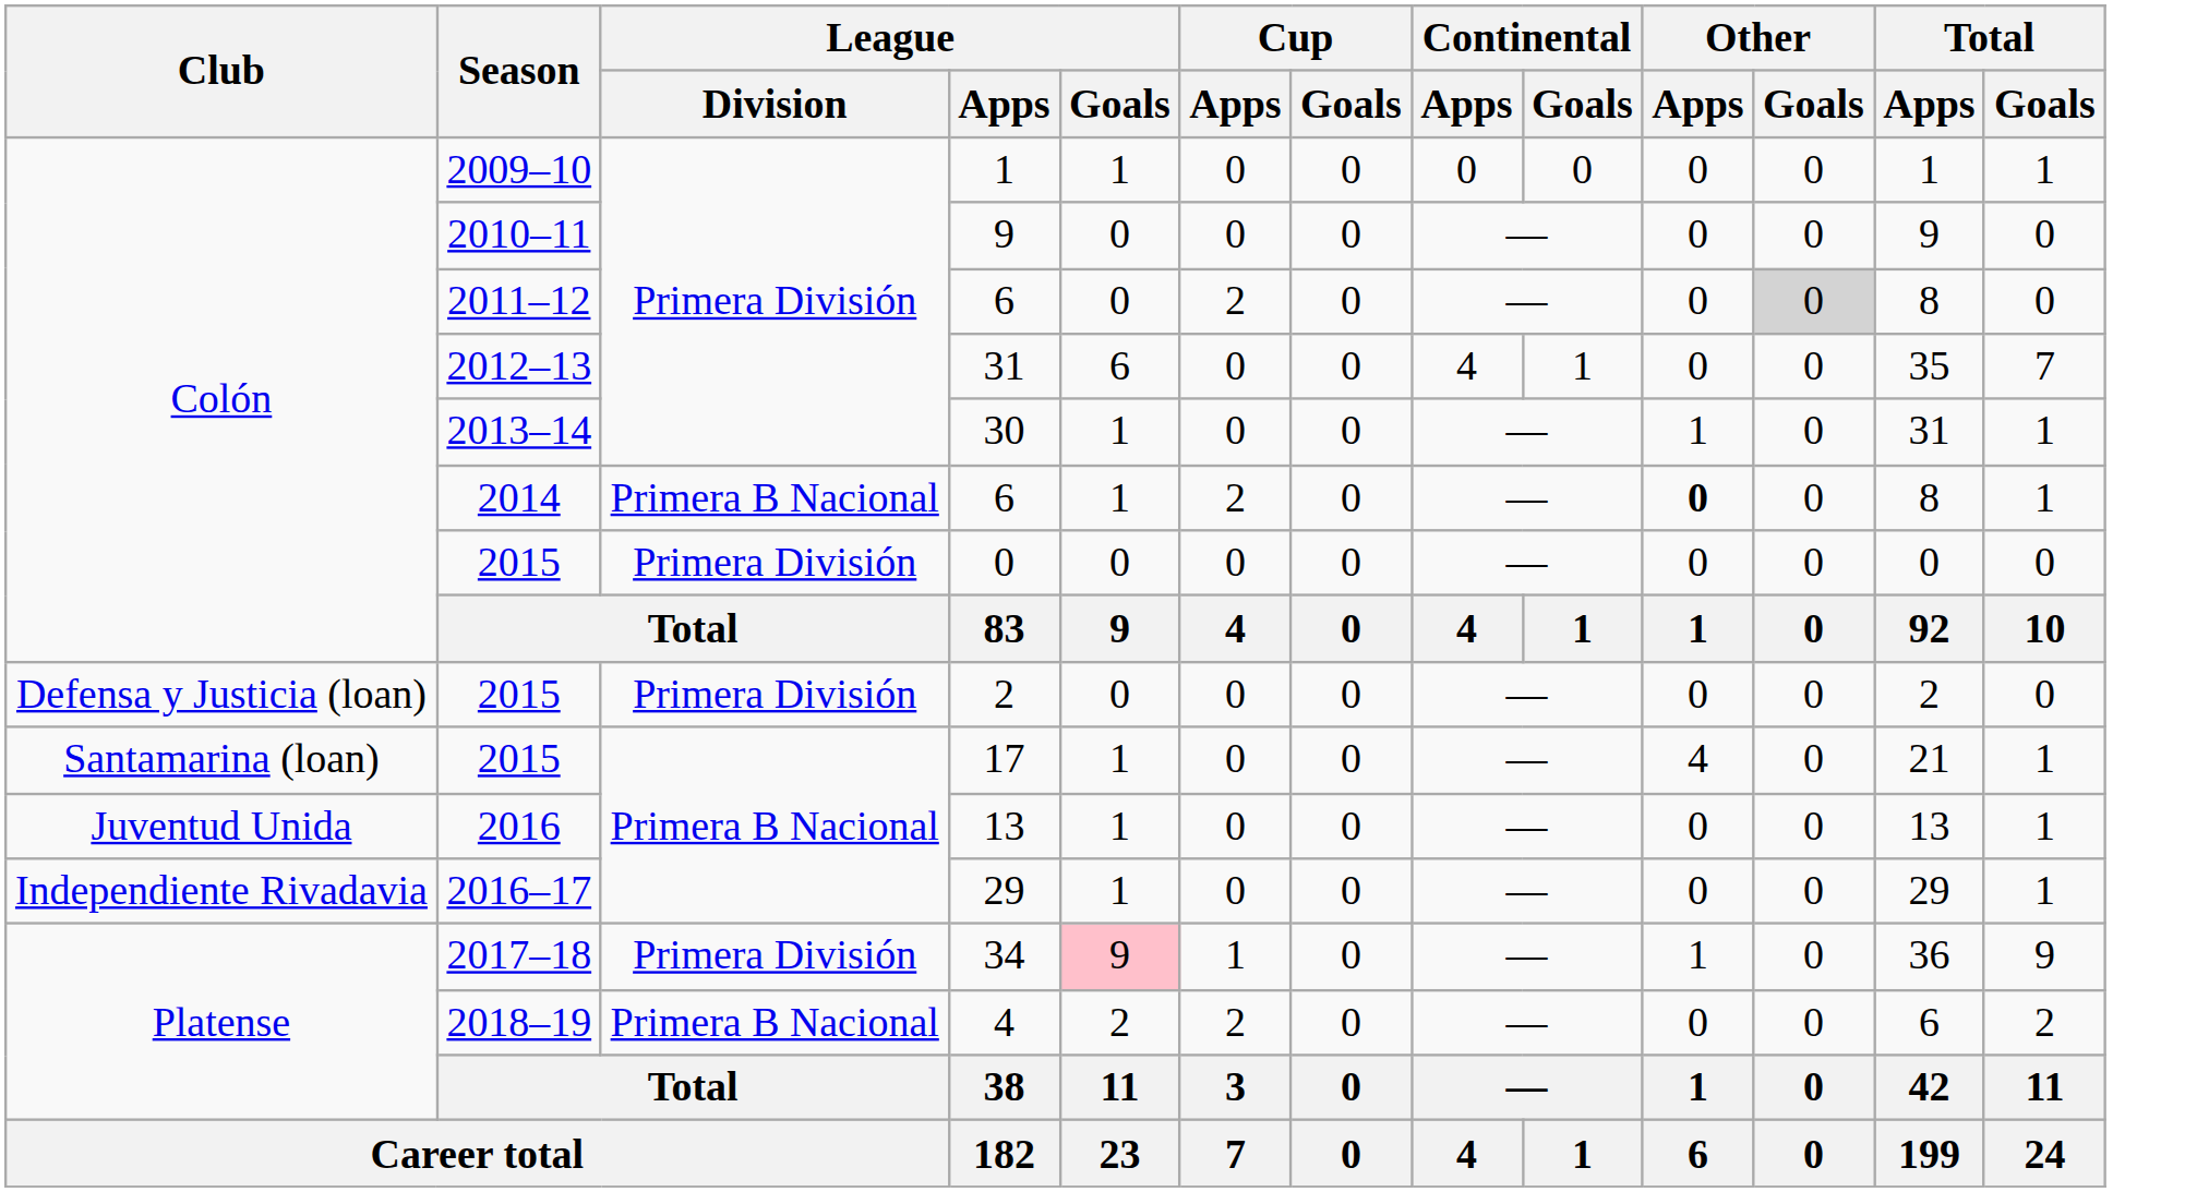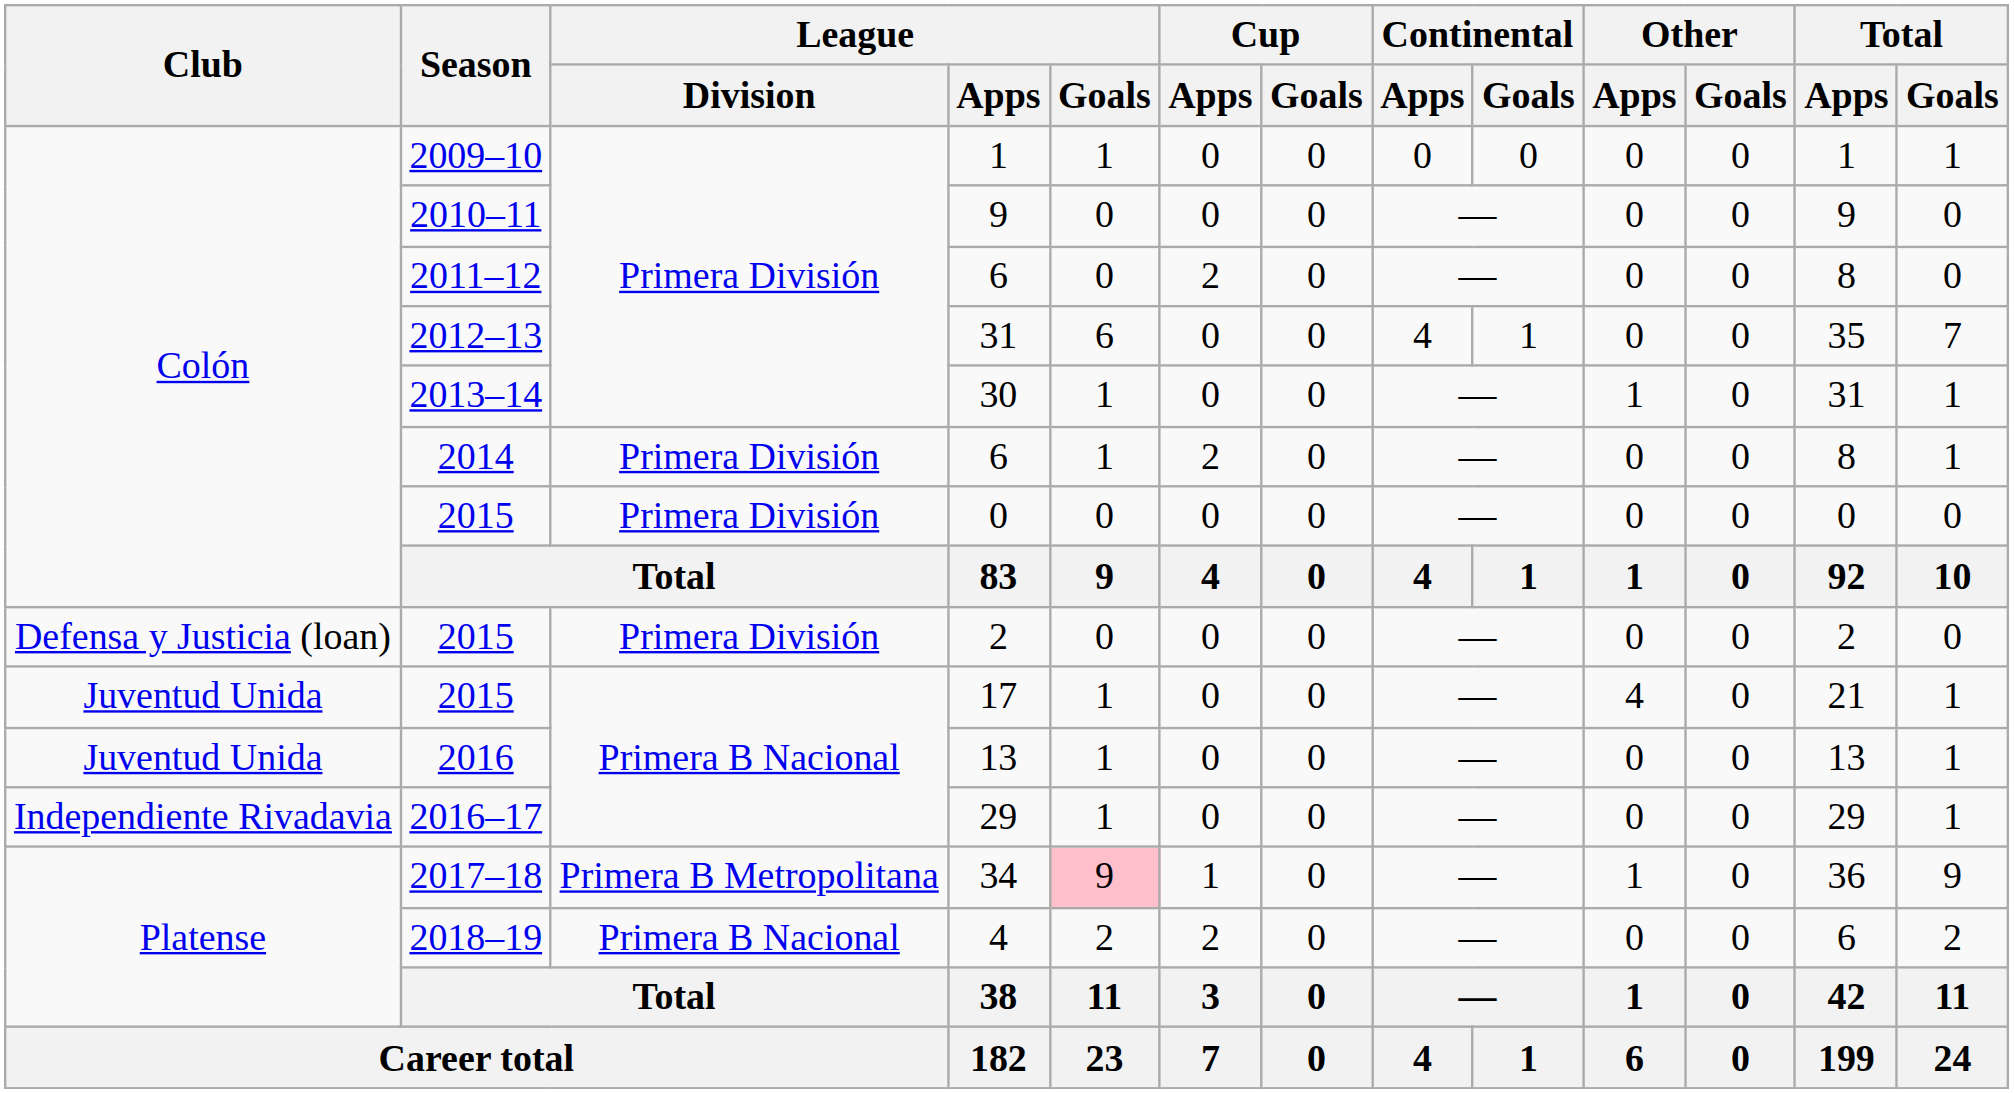 <table class="wikitable" style="text-align:center">
 <tr>
 <th rowspan="2">Club</th>
 <th rowspan="2">Season</th>
 <th colspan="3">League</th>
 <th colspan="2">Cup</th>
 <th colspan="2">Continental</th>
 <th colspan="2">Other</th>
 <th colspan="2">Total</th>
 </tr>
 <tr>
 <th>Division</th>
 <th>Apps</th>
 <th>Goals</th>
 <th>Apps</th>
 <th>Goals</th>
 <th>Apps</th>
 <th>Goals</th>
 <th>Apps</th>
 <th>Goals</th>
 <th>Apps</th>
 <th>Goals</th>
 </tr>
 <tr>
 <td rowspan="8"><a href='#'>Colón</a></td>
 <td><a href='#'>2009–10</a></td>
 <td rowspan="5"><a href='#'>Primera División</a></td>
 <td>1</td>
 <td>1</td>
 <td>0</td>
 <td>0</td>
 <td>0</td>
 <td>0</td>
 <td>0</td>
 <td>0</td>
 <td>1</td>
 <td>1</td>
 </tr>
 <tr>
 <td><a href='#'>2010–11</a></td>
 <td>9</td>
 <td>0</td>
 <td>0</td>
 <td>0</td>
 <td colspan="2">—</td>
 <td>0</td>
 <td>0</td>
 <td>9</td>
 <td>0</td>
 </tr>
 <tr>
 <td><a href='#'>2011–12</a></td>
 <td>6</td>
 <td>0</td>
 <td>2</td>
 <td>0</td>
 <td colspan="2">—</td>
 <td>0</td>
-<td style="background: lightgrey;">0</td>
+<td>0</td>
 <td>8</td>
 <td>0</td>
 </tr>
 <tr>
 <td><a href='#'>2012–13</a></td>
 <td>31</td>
 <td>6</td>
 <td>0</td>
 <td>0</td>
 <td>4</td>
 <td>1</td>
 <td>0</td>
 <td>0</td>
 <td>35</td>
 <td>7</td>
 </tr>
 <tr>
 <td><a href='#'>2013–14</a></td>
 <td>30</td>
 <td>1</td>
 <td>0</td>
 <td>0</td>
 <td colspan="2">—</td>
 <td>1</td>
 <td>0</td>
 <td>31</td>
 <td>1</td>
 </tr>
 <tr>
 <td><a href='#'>2014</a></td>
-<td rowspan="1"><a href='#'>Primera B Nacional</a></td>
+<td rowspan="1"><a href='#'>Primera División</a></td>
 <td>6</td>
 <td>1</td>
 <td>2</td>
 <td>0</td>
 <td colspan="2">—</td>
-<td><strong>0</strong></td>
+<td>0</td>
 <td>0</td>
 <td>8</td>
 <td>1</td>
 </tr>
 <tr>
 <td><a href='#'>2015</a></td>
 <td rowspan="1"><a href='#'>Primera División</a></td>
 <td>0</td>
 <td>0</td>
 <td>0</td>
 <td>0</td>
 <td colspan="2">—</td>
 <td>0</td>
 <td>0</td>
 <td>0</td>
 <td>0</td>
 </tr>
 <tr>
 <th colspan="2">Total</th>
 <th>83</th>
 <th>9</th>
 <th>4</th>
 <th>0</th>
 <th>4</th>
 <th>1</th>
 <th>1</th>
 <th>0</th>
 <th>92</th>
 <th>10</th>
 </tr>
 <tr>
 <td rowspan="1"><a href='#'>Defensa y Justicia</a> (loan)</td>
 <td><a href='#'>2015</a></td>
 <td rowspan="1"><a href='#'>Primera División</a></td>
 <td>2</td>
 <td>0</td>
 <td>0</td>
 <td>0</td>
 <td colspan="2">—</td>
 <td>0</td>
 <td>0</td>
 <td>2</td>
 <td>0</td>
 </tr>
 <tr>
-<td rowspan="1"><a href='#'>Santamarina</a> (loan)</td>
+<td rowspan="1"><a href='#'>Juventud Unida</a></td>
 <td><a href='#'>2015</a></td>
 <td rowspan="3"><a href='#'>Primera B Nacional</a></td>
 <td>17</td>
 <td>1</td>
 <td>0</td>
 <td>0</td>
 <td colspan="2">—</td>
 <td>4</td>
 <td>0</td>
 <td>21</td>
 <td>1</td>
 </tr>
 <tr>
 <td rowspan="1"><a href='#'>Juventud Unida</a></td>
 <td><a href='#'>2016</a></td>
 <td>13</td>
 <td>1</td>
 <td>0</td>
 <td>0</td>
 <td colspan="2">—</td>
 <td>0</td>
 <td>0</td>
 <td>13</td>
 <td>1</td>
 </tr>
 <tr>
 <td rowspan="1"><a href='#'>Independiente Rivadavia</a></td>
 <td><a href='#'>2016–17</a></td>
 <td>29</td>
 <td>1</td>
 <td>0</td>
 <td>0</td>
 <td colspan="2">—</td>
 <td>0</td>
 <td>0</td>
 <td>29</td>
 <td>1</td>
 </tr>
 <tr>
 <td rowspan="3"><a href='#'>Platense</a></td>
 <td><a href='#'>2017–18</a></td>
-<td rowspan="1"><a href='#'>Primera División</a></td>
+<td rowspan="1"><a href='#'>Primera B Metropolitana</a></td>
 <td>34</td>
 <td style="background: pink;">9</td>
 <td>1</td>
 <td>0</td>
 <td colspan="2">—</td>
 <td>1</td>
 <td>0</td>
 <td>36</td>
 <td>9</td>
 </tr>
 <tr>
 <td><a href='#'>2018–19</a></td>
 <td rowspan="1"><a href='#'>Primera B Nacional</a></td>
 <td>4</td>
 <td>2</td>
 <td>2</td>
 <td>0</td>
 <td colspan="2">—</td>
 <td>0</td>
 <td>0</td>
 <td>6</td>
 <td>2</td>
 </tr>
 <tr>
 <th colspan="2">Total</th>
 <th>38</th>
 <th>11</th>
 <th>3</th>
 <th>0</th>
 <th colspan="2">—</th>
 <th>1</th>
 <th>0</th>
 <th>42</th>
 <th>11</th>
 </tr>
 <tr>
 <th colspan="3">Career total</th>
 <th>182</th>
 <th>23</th>
 <th>7</th>
 <th>0</th>
 <th>4</th>
 <th>1</th>
 <th>6</th>
 <th>0</th>
 <th>199</th>
 <th>24</th>
 </tr>
 </table>
